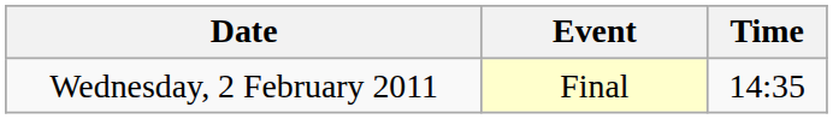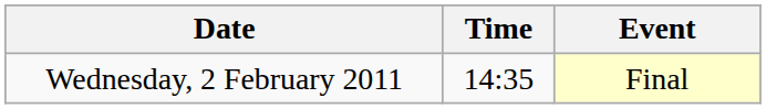 <table class = "wikitable" style="text-align:center;">
 <tr>
 <th width=220>Date</th>
+<th width=50>Time</th>
 <th width=100>Event</th>
-<th width=50>Time</th>
 </tr>
 <tr>
 <td>Wednesday, 2 February 2011</td>
+<td>14:35</td>
 <td bgcolor=ffffcc>Final</td>
-<td>14:35</td>
 </tr>
 </table>
